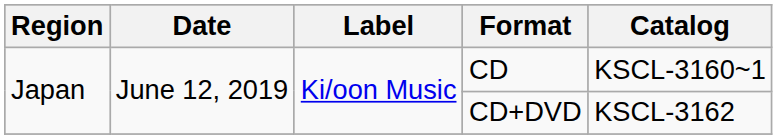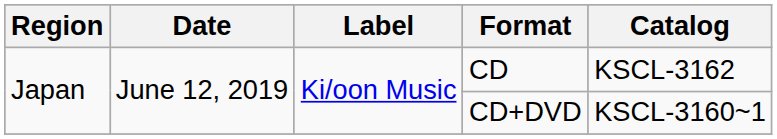 <table class="wikitable">
 <tr>
 <th>Region</th>
 <th>Date</th>
 <th>Label</th>
 <th>Format</th>
 <th>Catalog</th>
 </tr>
 <tr>
 <td rowspan="2">Japan</td>
 <td rowspan="2">June 12, 2019</td>
 <td rowspan="2"><a href='#'>Ki/oon Music</a></td>
 <td>CD</td>
-<td>KSCL-3160~1</td>
+<td>KSCL-3162</td>
 </tr>
 <tr>
 <td>CD+DVD</td>
-<td>KSCL-3162</td>
+<td>KSCL-3160~1</td>
 </tr>
 </table>
